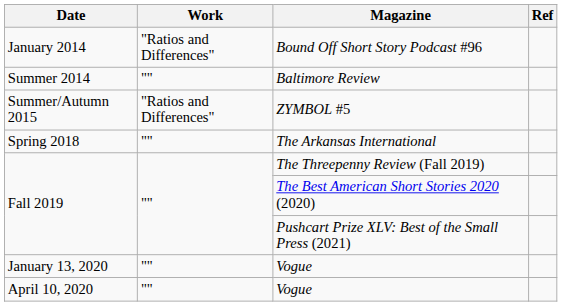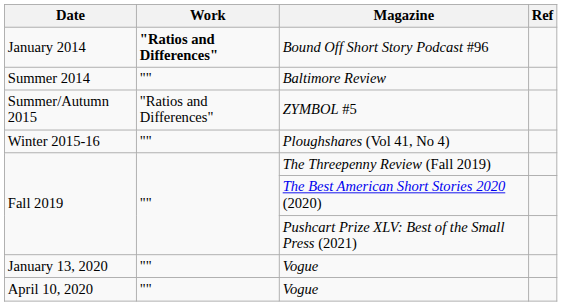 <table class="wikitable">
 <tr>
 <th>Date</th>
 <th>Work</th>
 <th>Magazine</th>
 <th>Ref</th>
 </tr>
 <tr>
 <td>January 2014</td>
-<td>"Ratios and Differences"</td>
+<td><strong>"Ratios and Differences"</strong></td>
 <td><em>Bound Off Short Story Podcast</em> #96</td>
 <td></td>
 </tr>
 <tr>
 <td>Summer 2014</td>
 <td>""</td>
 <td><em>Baltimore Review</em></td>
 <td></td>
 </tr>
 <tr>
 <td>Summer/Autumn 2015</td>
 <td>"Ratios and Differences"</td>
 <td><em>ZYMBOL</em> #5</td>
 <td></td>
 </tr>
 <tr>
-<td>Spring 2018</td>
+<td>Winter 2015-16</td>
 <td>""</td>
-<td><em>The Arkansas International</em></td>
+<td><em>Ploughshares</em> (Vol 41, No 4)</td>
 <td></td>
 </tr>
 <tr>
 <td rowspan="3">Fall 2019</td>
 <td rowspan="3">""</td>
 <td><em>The Threepenny Review</em> (Fall 2019)</td>
 <td></td>
 </tr>
 <tr>
 <td><em><a href='#'>The Best American Short Stories 2020</a></em> (2020)</td>
 <td></td>
 </tr>
 <tr>
 <td><em>Pushcart Prize XLV: Best of the Small Press</em> (2021)</td>
 <td></td>
 </tr>
 <tr>
 <td>January 13, 2020</td>
 <td>""</td>
 <td><em>Vogue</em></td>
 <td></td>
 </tr>
 <tr>
 <td>April 10, 2020</td>
 <td>""</td>
 <td><em>Vogue</em></td>
 <td></td>
 </tr>
 </table>
